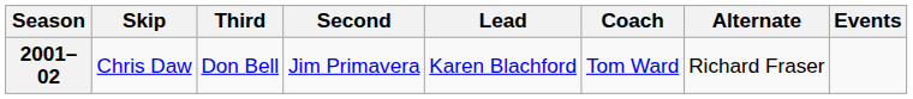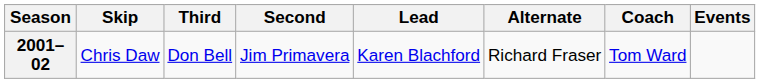 <table class="wikitable">
 <tr>
 <th scope="col" width=60>Season</th>
 <th scope="col">Skip</th>
 <th scope="col">Third</th>
 <th scope="col">Second</th>
 <th scope="col">Lead</th>
+<th scope="col">Alternate</th>
 <th scope="col">Coach</th>
-<th scope="col">Alternate</th>
 <th scope="col">Events</th>
 </tr>
 <tr>
 <th scope="row">2001–02</th>
 <td><a href='#'>Chris Daw</a></td>
 <td><a href='#'>Don Bell</a></td>
 <td><a href='#'>Jim Primavera</a></td>
 <td><a href='#'>Karen Blachford</a></td>
+<td>Richard Fraser</td>
 <td><a href='#'>Tom Ward</a></td>
-<td>Richard Fraser</td>
 <td> </td>
 </tr>
 </table>
